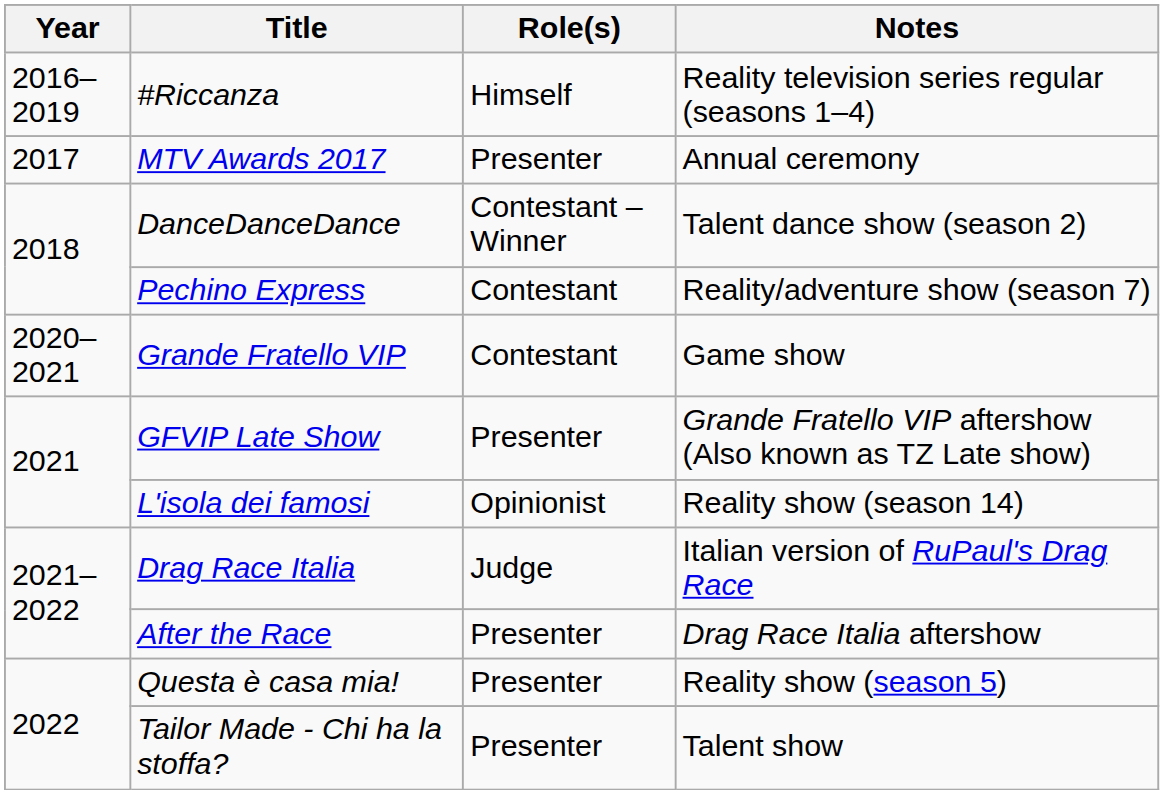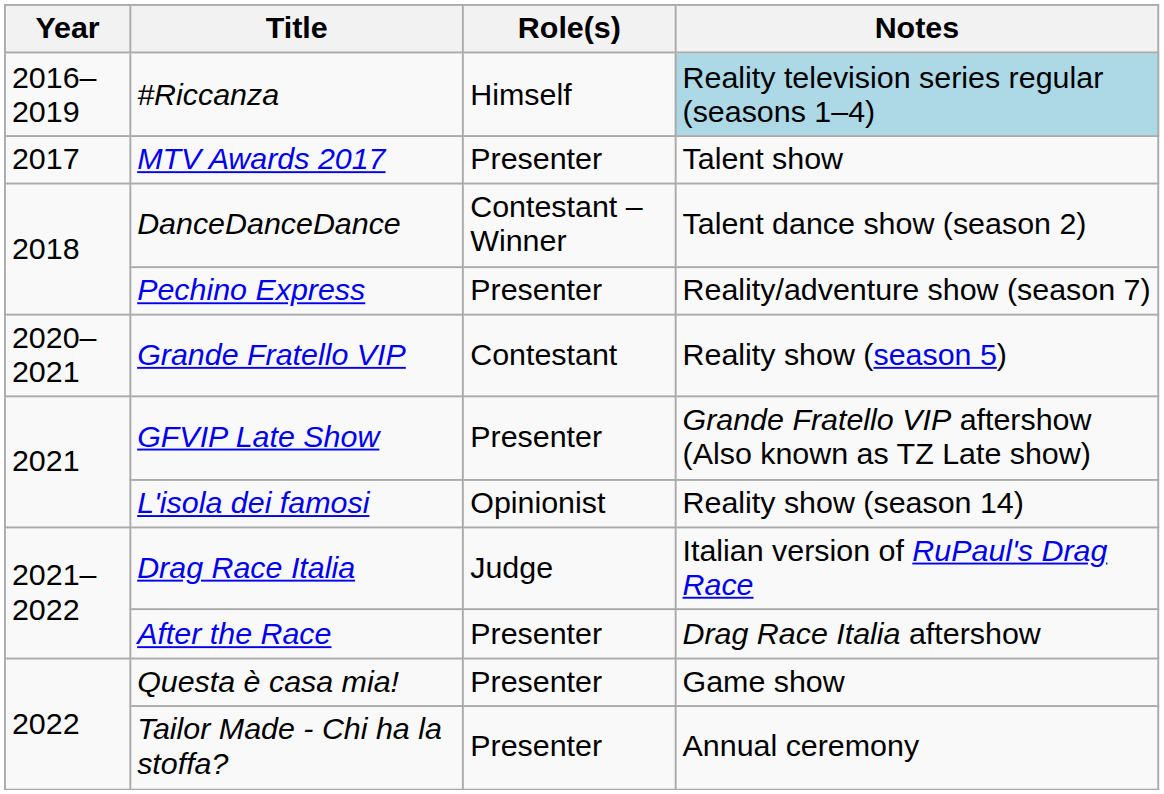 <table class="wikitable plainrowheaders sortable">
 <tr>
 <th scope="col">Year</th>
 <th scope="col">Title</th>
 <th scope="col">Role(s)</th>
 <th scope="col" class="unsortable">Notes</th>
 </tr>
 <tr>
 <td>2016–2019</td>
 <td><em>#Riccanza</em></td>
 <td>Himself</td>
-<td>Reality television series regular (seasons 1–4)</td>
+<td style="background: lightblue;">Reality television series regular (seasons 1–4)</td>
 </tr>
 <tr>
 <td>2017</td>
 <td><em><a href='#'>MTV Awards 2017</a></em></td>
 <td>Presenter</td>
-<td>Annual ceremony</td>
+<td>Talent show</td>
 </tr>
 <tr>
 <td rowspan="2">2018</td>
 <td><em>DanceDanceDance</em></td>
 <td>Contestant – Winner</td>
 <td>Talent dance show (season 2)</td>
 </tr>
 <tr>
 <td><em><a href='#'>Pechino Express</a></em></td>
-<td>Contestant</td>
+<td>Presenter</td>
 <td>Reality/adventure show (season 7)</td>
 </tr>
 <tr>
 <td>2020–2021</td>
 <td><em><a href='#'>Grande Fratello VIP</a></em></td>
 <td>Contestant</td>
-<td>Game show</td>
+<td>Reality show (<a href='#'>season 5</a>)</td>
 </tr>
 <tr>
 <td rowspan="2">2021</td>
 <td><em><a href='#'>GFVIP Late Show</a></em></td>
 <td>Presenter</td>
 <td><em>Grande Fratello VIP</em> aftershow (Also known as TZ Late show)</td>
 </tr>
 <tr>
 <td><em><a href='#'>L'isola dei famosi</a></em></td>
 <td>Opinionist</td>
 <td>Reality show (season 14)</td>
 </tr>
 <tr>
 <td rowspan="2">2021–2022</td>
 <td><em><a href='#'>Drag Race Italia</a></em></td>
 <td>Judge</td>
 <td>Italian version of <em><a href='#'>RuPaul's Drag Race</a></em></td>
 </tr>
 <tr>
 <td><em><a href='#'>After the Race</a></em></td>
 <td>Presenter</td>
 <td><em>Drag Race Italia</em> aftershow</td>
 </tr>
 <tr>
 <td rowspan="2">2022</td>
 <td><em>Questa è casa mia!</em></td>
 <td>Presenter</td>
-<td>Reality show (<a href='#'>season 5</a>)</td>
+<td>Game show</td>
 </tr>
 <tr>
 <td><em>Tailor Made - Chi ha la stoffa?</em></td>
 <td>Presenter</td>
-<td>Talent show</td>
+<td>Annual ceremony</td>
 </tr>
 </table>
